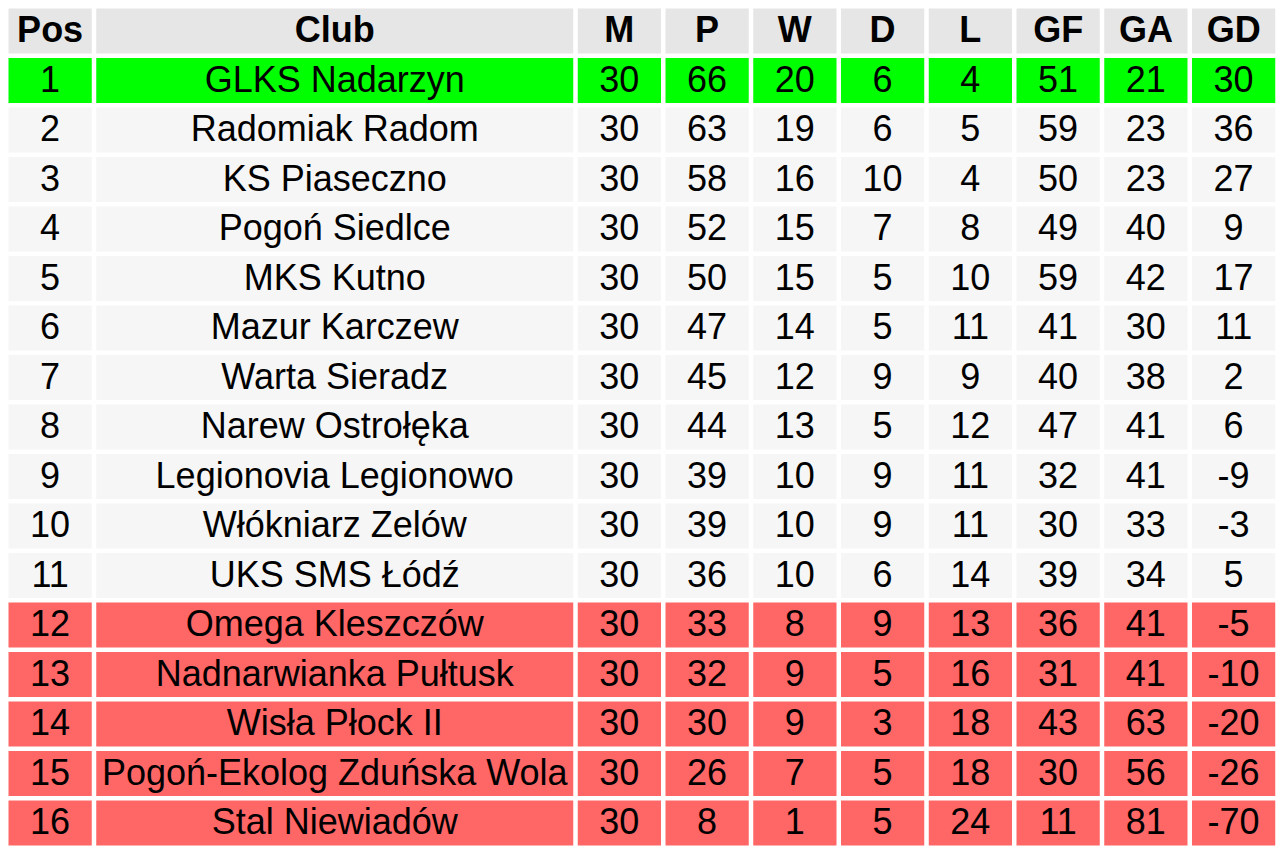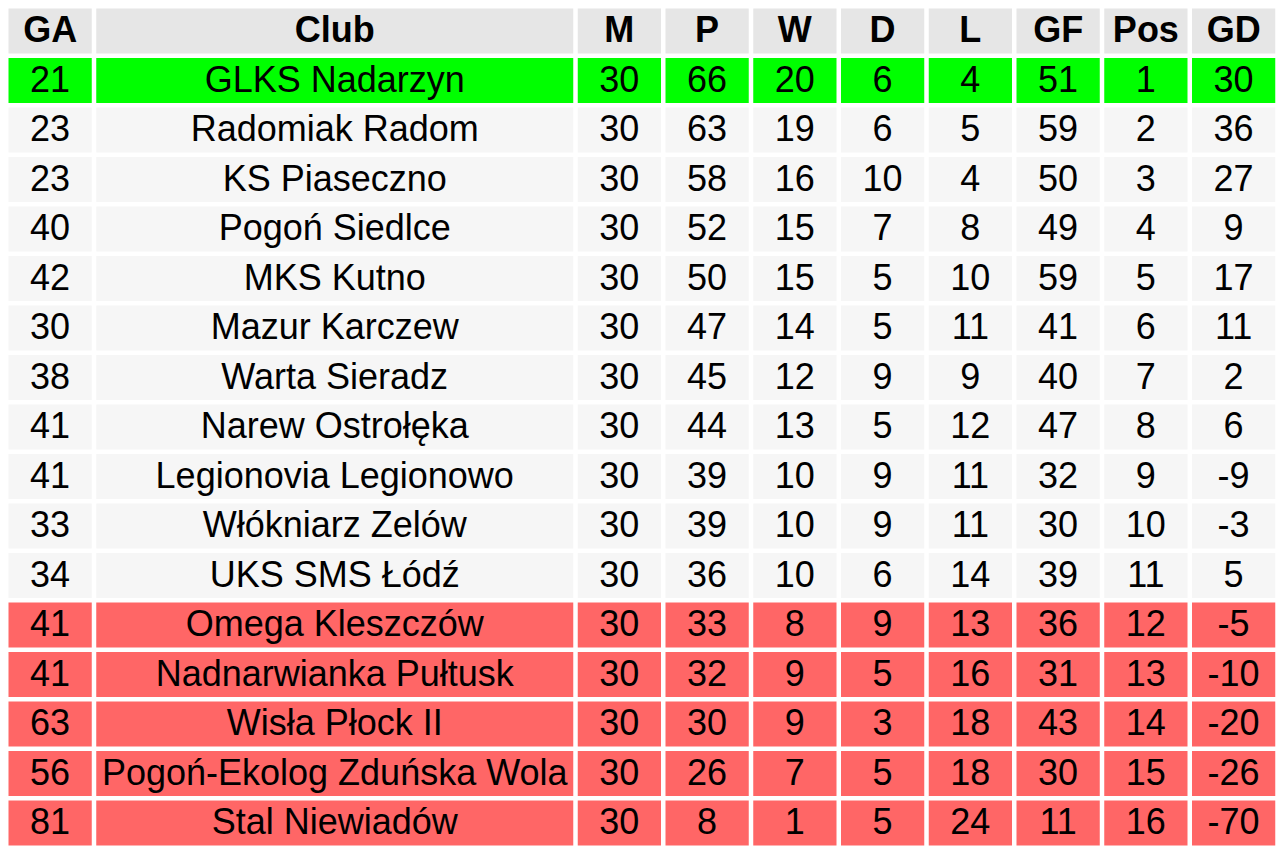 <table class="toccolours" style="margin: 0;background:#ffffff;">
 <tr bgcolor=#e6e6e6>
-<th width=35px>Pos</th>
+<th width=35px>GA</th>
 <th width=210px>Club</th>
 <th width=35px>M</th>
 <th width=35px>P</th>
 <th width=35px>W</th>
 <th width=35px>D</th>
 <th width=35px>L</th>
 <th width=35px>GF</th>
-<th width=35px>GA</th>
+<th width=35px>Pos</th>
 <th width=35px>GD</th>
 </tr>
 <tr align=center bgcolor=#00FF00>
-<td>1</td>
+<td>21</td>
 <td>GLKS Nadarzyn</td>
 <td>30</td>
 <td>66</td>
 <td>20</td>
 <td>6</td>
 <td>4</td>
 <td>51</td>
-<td>21</td>
+<td>1</td>
 <td>30</td>
 </tr>
 <tr align=center bgcolor=#f6f6f6>
-<td>2</td>
+<td>23</td>
 <td>Radomiak Radom</td>
 <td>30</td>
 <td>63</td>
 <td>19</td>
 <td>6</td>
 <td>5</td>
 <td>59</td>
-<td>23</td>
+<td>2</td>
 <td>36</td>
 </tr>
 <tr align=center bgcolor=#f6f6f6>
-<td>3</td>
+<td>23</td>
 <td>KS Piaseczno</td>
 <td>30</td>
 <td>58</td>
 <td>16</td>
 <td>10</td>
 <td>4</td>
 <td>50</td>
-<td>23</td>
+<td>3</td>
 <td>27</td>
 </tr>
 <tr align=center bgcolor=#f6f6f6>
-<td>4</td>
+<td>40</td>
 <td>Pogoń Siedlce</td>
 <td>30</td>
 <td>52</td>
 <td>15</td>
 <td>7</td>
 <td>8</td>
 <td>49</td>
-<td>40</td>
+<td>4</td>
 <td>9</td>
 </tr>
 <tr align=center bgcolor=#f6f6f6>
-<td>5</td>
+<td>42</td>
 <td>MKS Kutno</td>
 <td>30</td>
 <td>50</td>
 <td>15</td>
 <td>5</td>
 <td>10</td>
 <td>59</td>
-<td>42</td>
+<td>5</td>
 <td>17</td>
 </tr>
 <tr align=center bgcolor=#f6f6f6>
-<td>6</td>
+<td>30</td>
 <td>Mazur Karczew</td>
 <td>30</td>
 <td>47</td>
 <td>14</td>
 <td>5</td>
 <td>11</td>
 <td>41</td>
-<td>30</td>
+<td>6</td>
 <td>11</td>
 </tr>
 <tr align=center bgcolor=#f6f6f6>
-<td>7</td>
+<td>38</td>
 <td>Warta Sieradz</td>
 <td>30</td>
 <td>45</td>
 <td>12</td>
 <td>9</td>
 <td>9</td>
 <td>40</td>
-<td>38</td>
+<td>7</td>
 <td>2</td>
 </tr>
 <tr align=center bgcolor=#f6f6f6>
-<td>8</td>
+<td>41</td>
 <td>Narew Ostrołęka</td>
 <td>30</td>
 <td>44</td>
 <td>13</td>
 <td>5</td>
 <td>12</td>
 <td>47</td>
-<td>41</td>
+<td>8</td>
 <td>6</td>
 </tr>
 <tr align=center bgcolor=#f6f6f6>
-<td>9</td>
+<td>41</td>
 <td>Legionovia Legionowo</td>
 <td>30</td>
 <td>39</td>
 <td>10</td>
 <td>9</td>
 <td>11</td>
 <td>32</td>
-<td>41</td>
+<td>9</td>
 <td>-9</td>
 </tr>
 <tr align=center bgcolor=#f6f6f6>
-<td>10</td>
+<td>33</td>
 <td>Włókniarz Zelów</td>
 <td>30</td>
 <td>39</td>
 <td>10</td>
 <td>9</td>
 <td>11</td>
 <td>30</td>
-<td>33</td>
+<td>10</td>
 <td>-3</td>
 </tr>
 <tr align=center bgcolor=#f6f6f6>
-<td>11</td>
+<td>34</td>
 <td>UKS SMS Łódź</td>
 <td>30</td>
 <td>36</td>
 <td>10</td>
 <td>6</td>
 <td>14</td>
 <td>39</td>
-<td>34</td>
+<td>11</td>
 <td>5</td>
 </tr>
 <tr align=center bgcolor=#ff6666>
-<td>12</td>
+<td>41</td>
 <td>Omega Kleszczów</td>
 <td>30</td>
 <td>33</td>
 <td>8</td>
 <td>9</td>
 <td>13</td>
 <td>36</td>
-<td>41</td>
+<td>12</td>
 <td>-5</td>
 </tr>
 <tr align=center bgcolor=#ff6666>
-<td>13</td>
+<td>41</td>
 <td>Nadnarwianka Pułtusk</td>
 <td>30</td>
 <td>32</td>
 <td>9</td>
 <td>5</td>
 <td>16</td>
 <td>31</td>
-<td>41</td>
+<td>13</td>
 <td>-10</td>
 </tr>
 <tr align=center bgcolor=#ff6666>
-<td>14</td>
+<td>63</td>
 <td>Wisła Płock II</td>
 <td>30</td>
 <td>30</td>
 <td>9</td>
 <td>3</td>
 <td>18</td>
 <td>43</td>
-<td>63</td>
+<td>14</td>
 <td>-20</td>
 </tr>
 <tr align=center bgcolor=#ff6666>
-<td>15</td>
+<td>56</td>
 <td>Pogoń-Ekolog Zduńska Wola</td>
 <td>30</td>
 <td>26</td>
 <td>7</td>
 <td>5</td>
 <td>18</td>
 <td>30</td>
-<td>56</td>
+<td>15</td>
 <td>-26</td>
 </tr>
 <tr align=center bgcolor=#ff6666>
-<td>16</td>
+<td>81</td>
 <td>Stal Niewiadów</td>
 <td>30</td>
 <td>8</td>
 <td>1</td>
 <td>5</td>
 <td>24</td>
 <td>11</td>
-<td>81</td>
+<td>16</td>
 <td>-70</td>
 </tr>
 </table>
